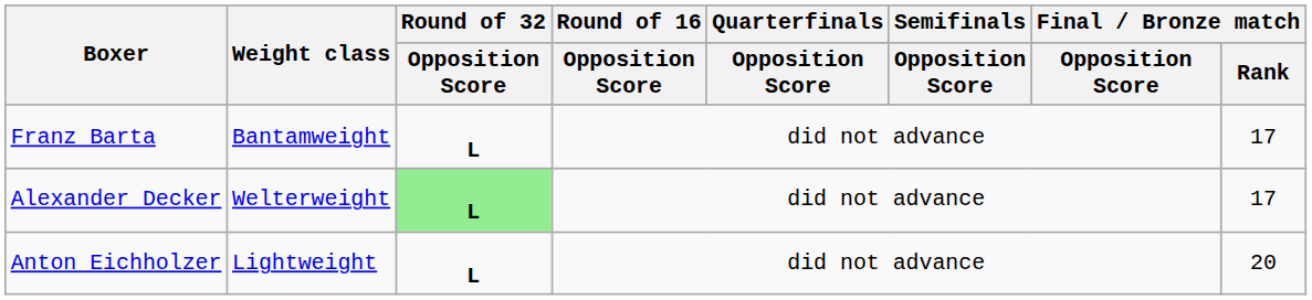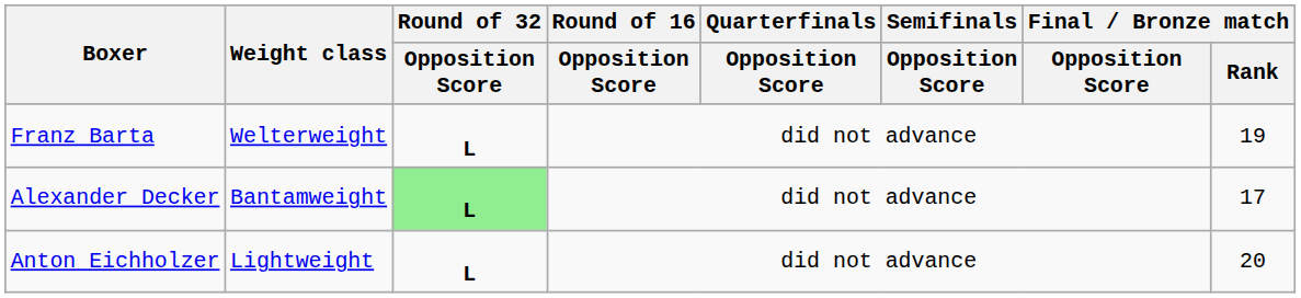 <table class=wikitable style="font-size:90%">
 <tr>
 <th rowspan="2">Boxer</th>
 <th rowspan="2">Weight class</th>
 <th>Round of 32</th>
 <th>Round of 16</th>
 <th>Quarterfinals</th>
 <th>Semifinals</th>
 <th colspan="2">Final / Bronze match</th>
 </tr>
 <tr>
 <th>Opposition<br>Score</th>
 <th>Opposition<br>Score</th>
 <th>Opposition<br>Score</th>
 <th>Opposition<br>Score</th>
 <th>Opposition<br>Score</th>
 <th>Rank</th>
 </tr>
 <tr>
 <td><a href='#'>Franz Barta</a></td>
-<td><a href='#'>Bantamweight</a></td>
+<td><a href='#'>Welterweight</a></td>
 <td align=center> <br> <strong>L</strong></td>
 <td align=center colspan=4>did not advance</td>
-<td align=center>17</td>
+<td align=center>19</td>
 </tr>
 <tr>
 <td><a href='#'>Alexander Decker</a></td>
-<td><a href='#'>Welterweight</a></td>
+<td><a href='#'>Bantamweight</a></td>
 <td align=center style="background: lightgreen;"> <br> <strong>L</strong></td>
 <td align=center colspan=4>did not advance</td>
 <td align=center>17</td>
 </tr>
 <tr>
 <td><a href='#'>Anton Eichholzer</a></td>
 <td><a href='#'>Lightweight</a></td>
 <td align=center> <br> <strong>L</strong></td>
 <td align=center colspan=4>did not advance</td>
 <td align=center>20</td>
 </tr>
 </table>
